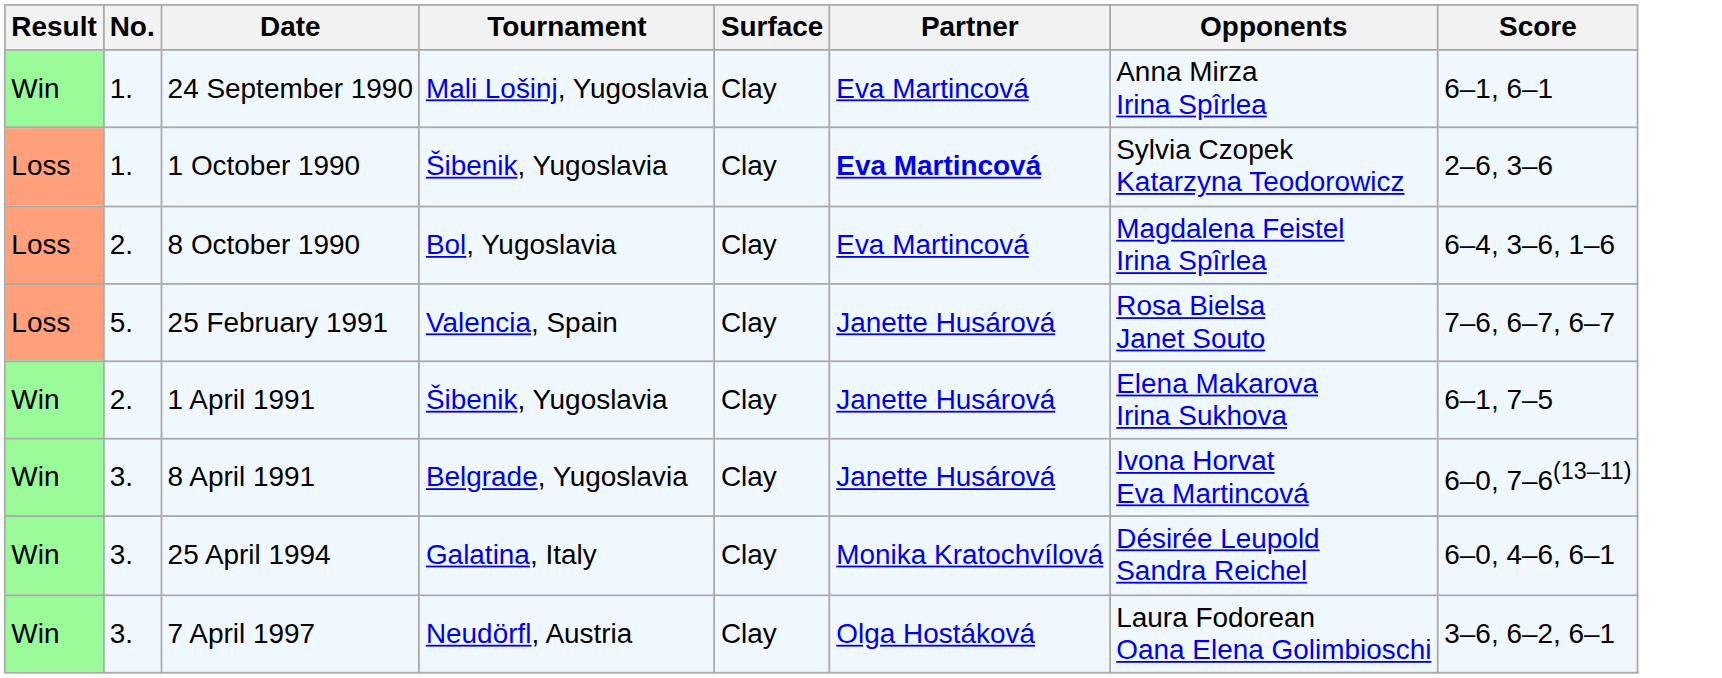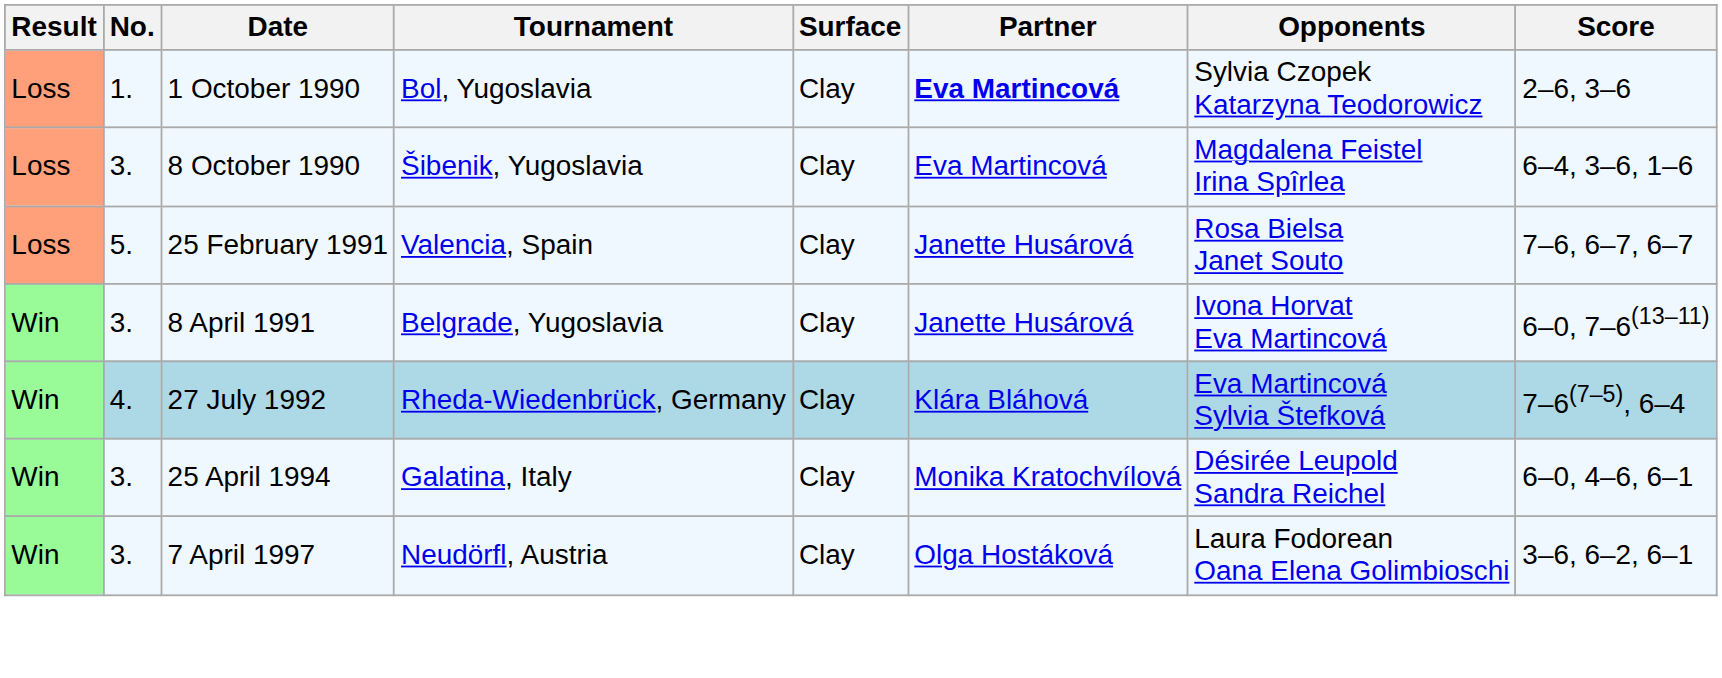 <table class="sortable wikitable" style=font-size:97%>
 <tr>
 <th>Result</th>
 <th>No.</th>
 <th>Date</th>
 <th>Tournament</th>
 <th>Surface</th>
 <th>Partner</th>
 <th>Opponents</th>
 <th>Score</th>
 </tr>
 <tr style="background:#f0f8ff;">
-<td style="background:#98fb98;">Win</td>
-<td>1.</td>
-<td>24 September 1990</td>
-<td><a href='#'>Mali Lošinj</a>, Yugoslavia</td>
-<td>Clay</td>
-<td> <a href='#'>Eva Martincová</a></td>
-<td> Anna Mirza <br>  <a href='#'>Irina Spîrlea</a></td>
-<td>6–1, 6–1</td>
-</tr>
-<tr style="background:#f0f8ff;">
 <td style="background:#ffa07a;">Loss</td>
 <td>1.</td>
 <td>1 October 1990</td>
-<td><a href='#'>Šibenik</a>, Yugoslavia</td>
+<td><a href='#'>Bol</a>, Yugoslavia</td>
 <td>Clay</td>
 <td><strong> <a href='#'>Eva Martincová</a></strong></td>
 <td> Sylvia Czopek <br>  <a href='#'>Katarzyna Teodorowicz</a></td>
 <td>2–6, 3–6</td>
 </tr>
 <tr style="background:#f0f8ff;">
 <td style="background:#ffa07a;">Loss</td>
-<td>2.</td>
+<td>3.</td>
 <td>8 October 1990</td>
-<td><a href='#'>Bol</a>, Yugoslavia</td>
+<td><a href='#'>Šibenik</a>, Yugoslavia</td>
 <td>Clay</td>
 <td> <a href='#'>Eva Martincová</a></td>
 <td> <a href='#'>Magdalena Feistel</a> <br>  <a href='#'>Irina Spîrlea</a></td>
 <td>6–4, 3–6, 1–6</td>
 </tr>
 <tr style="background:#f0f8ff;">
 <td style="background:#ffa07a;">Loss</td>
 <td>5.</td>
 <td>25 February 1991</td>
 <td><a href='#'>Valencia</a>, Spain</td>
 <td>Clay</td>
 <td> <a href='#'>Janette Husárová</a></td>
 <td> <a href='#'>Rosa Bielsa</a> <br>  <a href='#'>Janet Souto</a></td>
 <td>7–6, 6–7, 6–7</td>
 </tr>
 <tr style="background:#f0f8ff;">
 <td style="background:#98fb98;">Win</td>
-<td>2.</td>
-<td>1 April 1991</td>
-<td><a href='#'>Šibenik</a>, Yugoslavia</td>
-<td>Clay</td>
-<td> <a href='#'>Janette Husárová</a></td>
-<td> <a href='#'>Elena Makarova</a> <br>  <a href='#'>Irina Sukhova</a></td>
-<td>6–1, 7–5</td>
-</tr>
-<tr style="background:#f0f8ff;">
-<td style="background:#98fb98;">Win</td>
 <td>3.</td>
 <td>8 April 1991</td>
 <td><a href='#'>Belgrade</a>, Yugoslavia</td>
 <td>Clay</td>
 <td> <a href='#'>Janette Husárová</a></td>
 <td> <a href='#'>Ivona Horvat</a> <br>  <a href='#'>Eva Martincová</a></td>
 <td>6–0, 7–6<sup>(13–11)</sup></td>
+</tr>
+<tr style="background:lightblue;">
+<td style="background:#98fb98;">Win</td>
+<td>4.</td>
+<td>27 July 1992</td>
+<td><a href='#'>Rheda-Wiedenbrück</a>, Germany</td>
+<td>Clay</td>
+<td> <a href='#'>Klára Bláhová</a></td>
+<td> <a href='#'>Eva Martincová</a> <br>  <a href='#'>Sylvia Štefková</a></td>
+<td>7–6<sup>(7–5)</sup>, 6–4</td>
 </tr>
 <tr style="background:#f0f8ff;">
 <td style="background:#98fb98;">Win</td>
 <td>3.</td>
 <td>25 April 1994</td>
 <td><a href='#'>Galatina</a>, Italy</td>
 <td>Clay</td>
 <td> <a href='#'>Monika Kratochvílová</a></td>
 <td> <a href='#'>Désirée Leupold</a> <br>  <a href='#'>Sandra Reichel</a></td>
 <td>6–0, 4–6, 6–1</td>
 </tr>
 <tr style="background:#f0f8ff;">
 <td style="background:#98fb98;">Win</td>
 <td>3.</td>
 <td>7 April 1997</td>
 <td><a href='#'>Neudörfl</a>, Austria</td>
 <td>Clay</td>
 <td> <a href='#'>Olga Hostáková</a></td>
 <td> Laura Fodorean <br>  <a href='#'>Oana Elena Golimbioschi</a></td>
 <td>3–6, 6–2, 6–1</td>
 </tr>
 </table>
